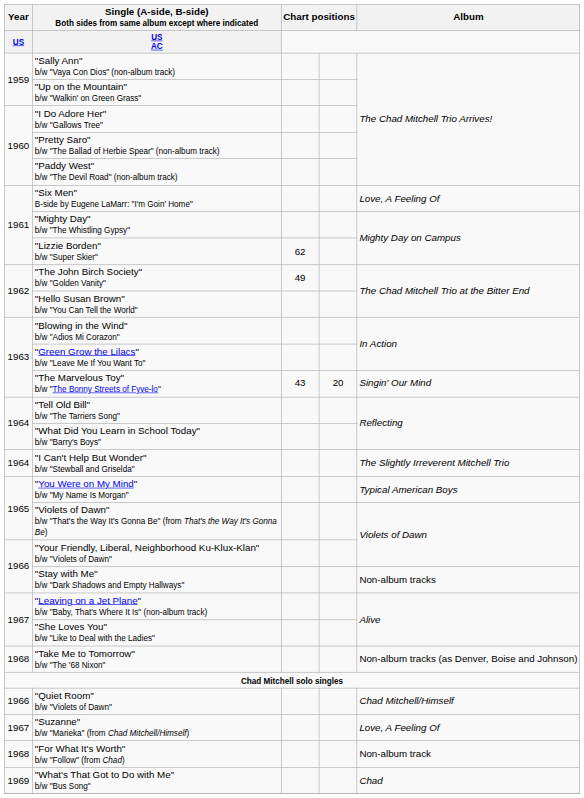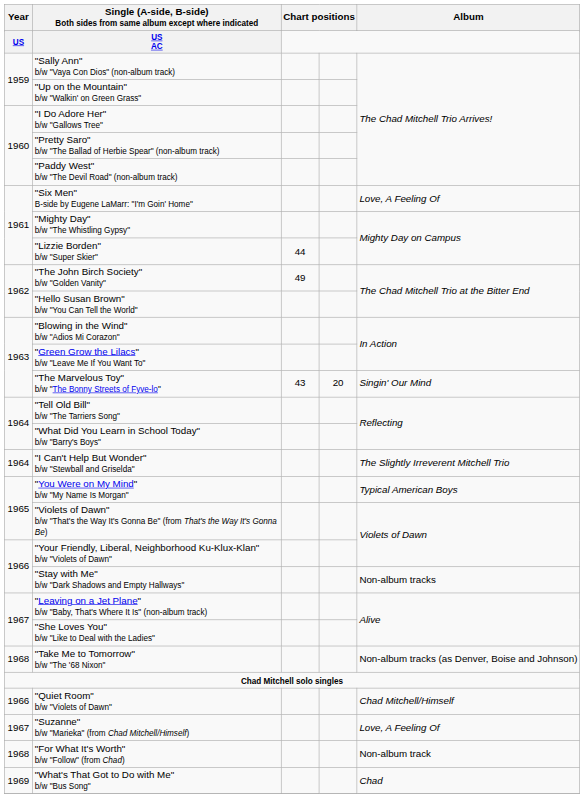 <table class="wikitable" style="text-align:center;">
 <tr>
 <th rowspan="2">Year</th>
 <th width="400" rowspan="2">Single (A-side, B-side)<br><small>Both sides from same album except where indicated</small></th>
 <th colspan="2">Chart positions</th>
 <th rowspan="2">Album</th>
 </tr>
 <tr>
 </tr>
 <tr style="font-size:smaller;">
 <th width="40"><a href='#'>US</a></th>
 <th width="40"><a href='#'>US<br>AC</a></th>
 </tr>
 <tr>
 <td rowspan="2">1959</td>
 <td align="left">"Sally Ann"<br><small>b/w "Vaya Con Dios" (non-album track)</small></td>
 <td align="center"></td>
 <td align="center"></td>
 <td align="left" rowspan="5"><em>The Chad Mitchell Trio Arrives!</em></td>
 </tr>
 <tr>
 <td align="left">"Up on the Mountain"<br><small>b/w "Walkin' on Green Grass" </small></td>
 <td align="center"></td>
 <td align="center"></td>
 </tr>
 <tr>
 <td rowspan="3">1960</td>
 <td align="left">"I Do Adore Her"<br><small>b/w "Gallows Tree"</small></td>
 <td align="center"></td>
 <td align="center"></td>
 </tr>
 <tr>
 <td align="left">"Pretty Saro"<br><small>b/w "The Ballad of Herbie Spear" (non-album track)</small></td>
 <td align="center"></td>
 <td align="center"></td>
 </tr>
 <tr>
 <td align="left">"Paddy West"<br><small>b/w "The Devil Road" (non-album track)</small></td>
 <td align="center"></td>
 <td align="center"></td>
 </tr>
 <tr>
 <td rowspan="3">1961</td>
 <td align="left">"Six Men"<br><small>B-side by Eugene LaMarr: "I'm Goin' Home" </small></td>
 <td align="center"></td>
 <td align="center"></td>
 <td align="left"><em>Love, A Feeling Of</em></td>
 </tr>
 <tr>
 <td align="left">"Mighty Day"<br><small>b/w "The Whistling Gypsy" </small></td>
 <td align="center"></td>
 <td align="center"></td>
 <td align="left" rowspan="2"><em>Mighty Day on Campus</em></td>
 </tr>
 <tr>
 <td align="left">"Lizzie Borden"<br><small>b/w "Super Skier" </small></td>
-<td align="center">62</td>
+<td align="center">44</td>
 <td align="center"></td>
 </tr>
 <tr>
 <td rowspan="2">1962</td>
 <td align="left">"The John Birch Society"<br><small>b/w "Golden Vanity" </small></td>
 <td align="center">49</td>
 <td align="center"></td>
 <td align="left" rowspan="2"><em>The Chad Mitchell Trio at the Bitter End</em></td>
 </tr>
 <tr>
 <td align="left">"Hello Susan Brown"<br><small>b/w "You Can Tell the World" </small></td>
 <td align="center"></td>
 <td align="center"></td>
 </tr>
 <tr>
 <td rowspan="3">1963</td>
 <td align="left">"Blowing in the Wind"<br><small>b/w "Adios Mi Corazon" </small></td>
 <td align="center"></td>
 <td align="center"></td>
 <td align="left" rowspan="2"><em>In Action</em></td>
 </tr>
 <tr>
 <td align="left">"<a href='#'>Green Grow the Lilacs</a>"<br><small>b/w "Leave Me If You Want To" </small></td>
 <td align="center"></td>
 <td align="center"></td>
 </tr>
 <tr>
 <td align="left">"The Marvelous Toy"<br><small>b/w "<a href='#'>The Bonny Streets of Fyve-lo</a>" </small></td>
 <td align="center">43</td>
 <td align="center">20</td>
 <td align="left"><em>Singin' Our Mind</em></td>
 </tr>
 <tr>
 <td rowspan="2">1964</td>
 <td align="left">"Tell Old Bill"<br><small>b/w "The Tarriers Song" </small></td>
 <td align="center"></td>
 <td align="center"></td>
 <td align="left" rowspan="2"><em>Reflecting</em></td>
 </tr>
 <tr>
 <td align="left">"What Did You Learn in School Today"<br><small>b/w "Barry's Boys" </small></td>
 <td align="center"></td>
 <td align="center"></td>
 </tr>
 <tr>
 <td>1964</td>
 <td align="left">"I Can't Help But Wonder"<br><small>b/w "Stewball and Griselda" </small></td>
 <td align="center"></td>
 <td align="center"></td>
 <td align="left"><em>The Slightly Irreverent Mitchell Trio</em></td>
 </tr>
 <tr>
 <td rowspan="2">1965</td>
 <td align="left">"<a href='#'>You Were on My Mind</a>"<br><small>b/w "My Name Is Morgan"</small></td>
 <td align="center"></td>
 <td align="center"></td>
 <td align="left"><em>Typical American Boys</em></td>
 </tr>
 <tr>
 <td align="left">"Violets of Dawn"<br><small>b/w "That's the Way It's Gonna Be" (from <em>That's the Way It's Gonna Be</em>)</small></td>
 <td align="center"></td>
 <td align="center"></td>
 <td align="left" rowspan="2"><em>Violets of Dawn</em></td>
 </tr>
 <tr>
 <td rowspan="2">1966</td>
 <td align="left">"Your Friendly, Liberal, Neighborhood Ku-Klux-Klan"<br><small>b/w "Violets of Dawn" </small></td>
 <td align="center"></td>
 <td align="center"></td>
 </tr>
 <tr>
 <td align="left">"Stay with Me"<br><small>b/w "Dark Shadows and Empty Hallways" </small></td>
 <td align="center"></td>
 <td align="center"></td>
 <td align="left">Non-album tracks</td>
 </tr>
 <tr>
 <td rowspan="2">1967</td>
 <td align="left">"<a href='#'>Leaving on a Jet Plane</a>"<br><small>b/w "Baby, That's Where It Is" (non-album track)</small></td>
 <td align="center"></td>
 <td align="center"></td>
 <td align="left" rowspan="2"><em>Alive</em></td>
 </tr>
 <tr>
 <td align="left">"She Loves You"<br><small>b/w "Like to Deal with the Ladies" </small></td>
 <td align="center"></td>
 <td align="center"></td>
 </tr>
 <tr>
 <td>1968</td>
 <td align="left">"Take Me to Tomorrow"<br><small>b/w "The '68 Nixon" </small></td>
 <td align="center"></td>
 <td align="center"></td>
 <td align="left">Non-album tracks (as Denver, Boise and Johnson)</td>
 </tr>
 <tr>
 <td colspan="5" align="center"><small><strong>Chad Mitchell solo singles</strong></small></td>
 </tr>
 <tr>
 <td>1966</td>
 <td align="left">"Quiet Room"<br><small>b/w "Violets of Dawn"</small></td>
 <td align="center"></td>
 <td align="center"></td>
 <td align="left"><em>Chad Mitchell/Himself</em></td>
 </tr>
 <tr>
 <td>1967</td>
 <td align="left">"Suzanne"<br><small>b/w "Marieka" (from <em>Chad Mitchell/Himself</em>)</small></td>
 <td align="center"></td>
 <td align="center"></td>
 <td align="left"><em>Love, A Feeling Of</em></td>
 </tr>
 <tr>
 <td>1968</td>
 <td align="left">"For What It's Worth"<br><small>b/w "Follow" (from <em>Chad</em>)</small></td>
 <td align="center"></td>
 <td align="center"></td>
 <td align="left">Non-album track</td>
 </tr>
 <tr>
 <td>1969</td>
 <td align="left">"What's That Got to Do with Me"<br><small>b/w "Bus Song"</small></td>
 <td align="center"></td>
 <td align="center"></td>
 <td align="left"><em>Chad</em></td>
 </tr>
 <tr>
 </tr>
 </table>
